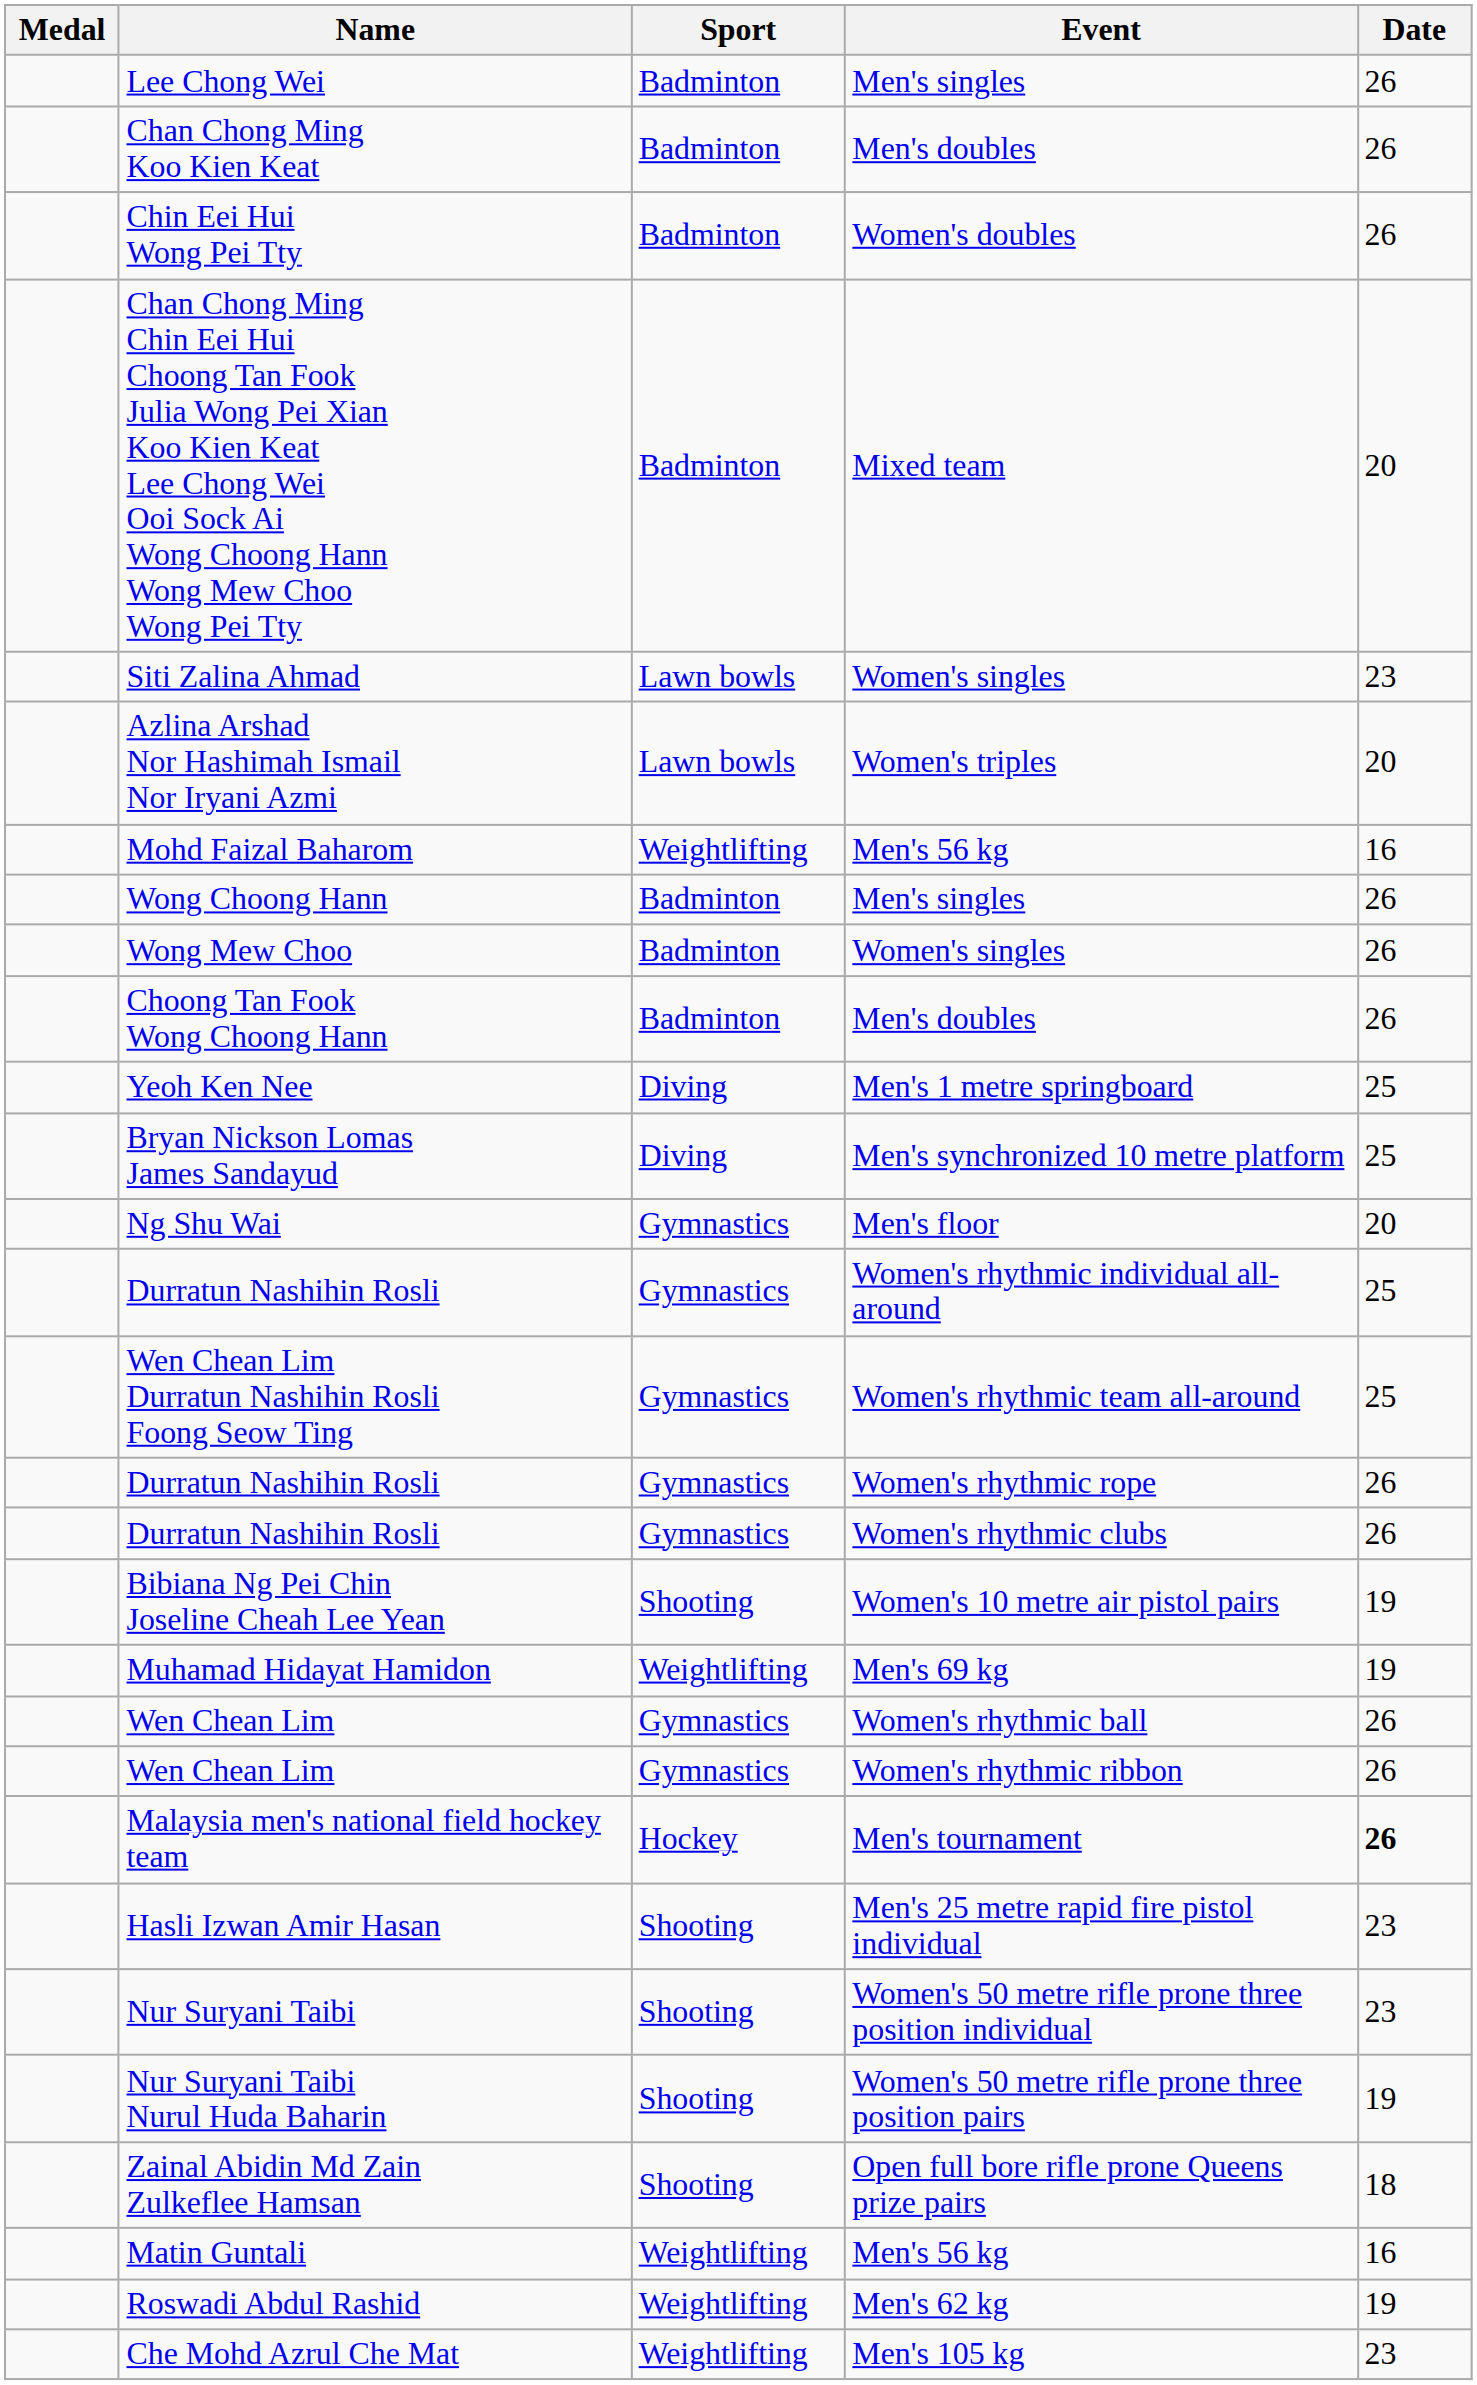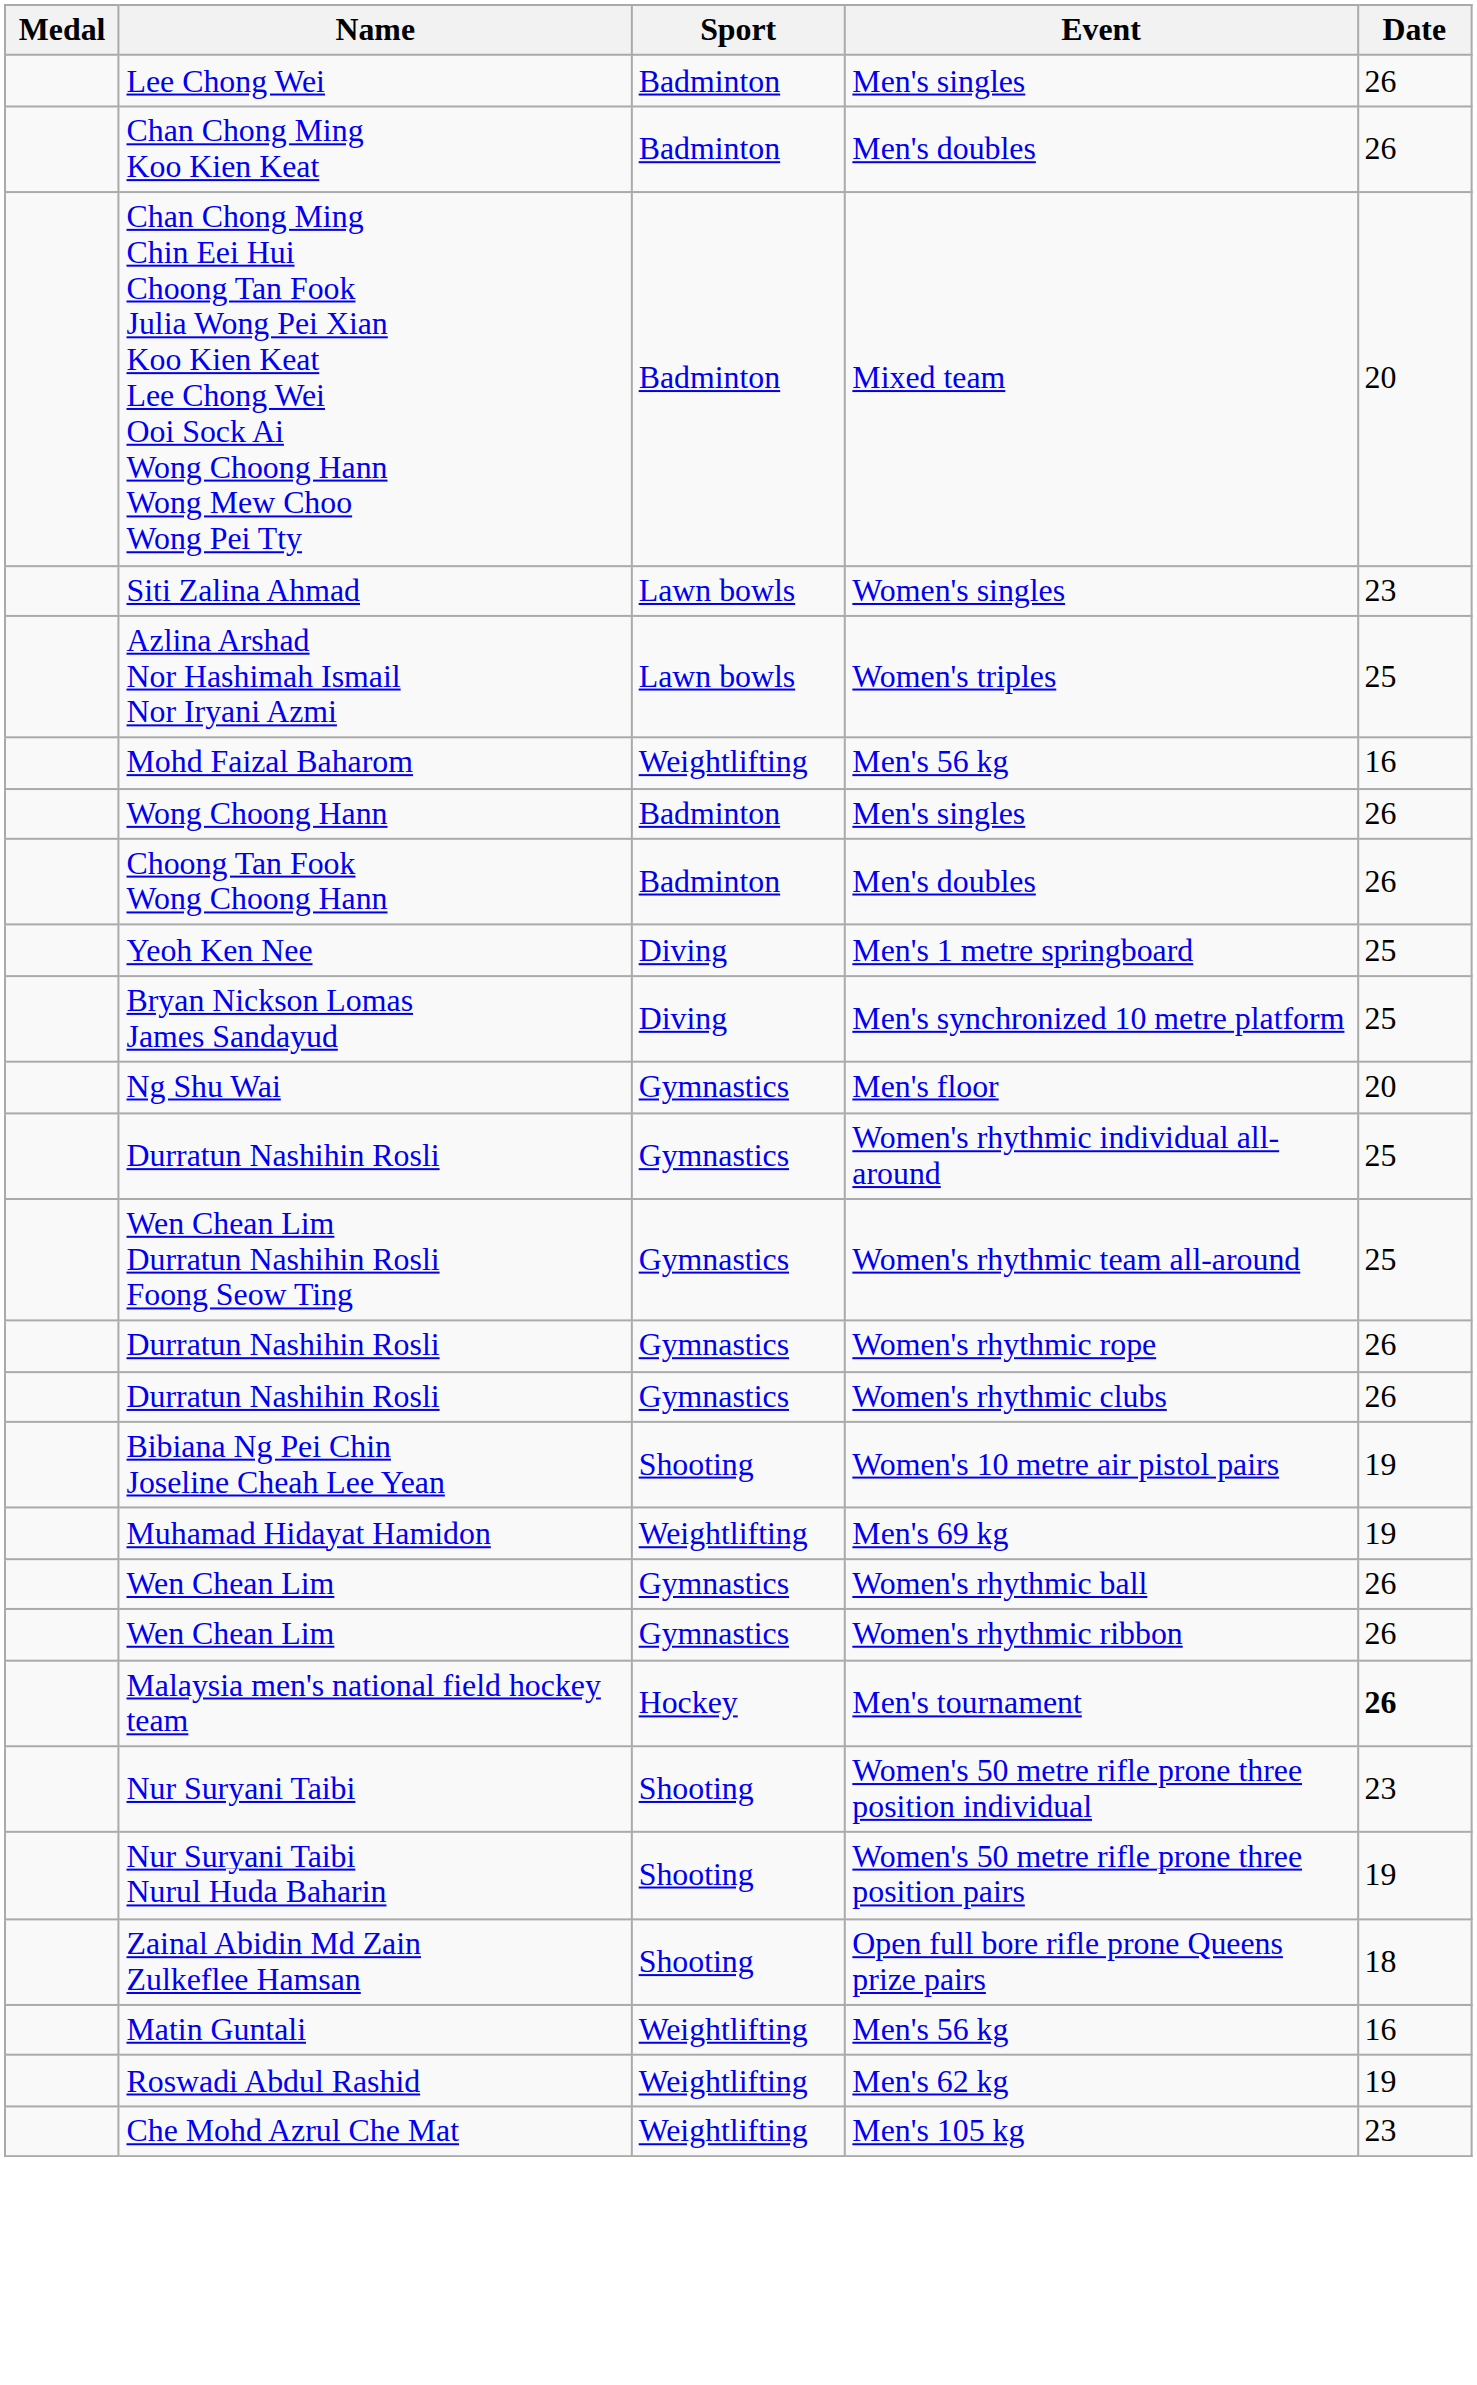 <table class="wikitable sortable" style="font-size:100%">
 <tr>
 <th width="50">Medal</th>
 <th width="250">Name</th>
 <th width="100">Sport</th>
 <th width="250">Event</th>
 <th width="50">Date</th>
 </tr>
 <tr>
 <td></td>
 <td><a href='#'>Lee Chong Wei</a></td>
 <td><a href='#'>Badminton</a></td>
 <td><a href='#'>Men's singles</a></td>
 <td>26</td>
 </tr>
 <tr>
 <td></td>
 <td><a href='#'>Chan Chong Ming</a><br><a href='#'>Koo Kien Keat</a></td>
 <td><a href='#'>Badminton</a></td>
 <td><a href='#'>Men's doubles</a></td>
 <td>26</td>
 </tr>
 <tr>
 <td></td>
-<td><a href='#'>Chin Eei Hui</a><br><a href='#'>Wong Pei Tty</a></td>
-<td><a href='#'>Badminton</a></td>
-<td><a href='#'>Women's doubles</a></td>
-<td>26</td>
-</tr>
-<tr>
-<td></td>
 <td><a href='#'>Chan Chong Ming</a><br><a href='#'>Chin Eei Hui</a><br><a href='#'>Choong Tan Fook</a><br><a href='#'>Julia Wong Pei Xian</a><br><a href='#'>Koo Kien Keat</a><br><a href='#'>Lee Chong Wei</a><br><a href='#'>Ooi Sock Ai</a><br><a href='#'>Wong Choong Hann</a><br><a href='#'>Wong Mew Choo</a><br><a href='#'>Wong Pei Tty</a></td>
 <td><a href='#'>Badminton</a></td>
 <td><a href='#'>Mixed team</a></td>
 <td>20</td>
 </tr>
 <tr>
 <td></td>
 <td><a href='#'>Siti Zalina Ahmad</a></td>
 <td><a href='#'>Lawn bowls</a></td>
 <td><a href='#'>Women's singles</a></td>
 <td>23</td>
 </tr>
 <tr>
 <td></td>
 <td><a href='#'>Azlina Arshad</a><br><a href='#'>Nor Hashimah Ismail</a><br><a href='#'>Nor Iryani Azmi</a></td>
 <td><a href='#'>Lawn bowls</a></td>
 <td><a href='#'>Women's triples</a></td>
-<td>20</td>
+<td>25</td>
 </tr>
 <tr>
 <td></td>
 <td><a href='#'>Mohd Faizal Baharom</a></td>
 <td><a href='#'>Weightlifting</a></td>
 <td><a href='#'>Men's 56 kg</a></td>
 <td>16</td>
 </tr>
 <tr>
 <td></td>
 <td><a href='#'>Wong Choong Hann</a></td>
 <td><a href='#'>Badminton</a></td>
 <td><a href='#'>Men's singles</a></td>
-<td>26</td>
-</tr>
-<tr>
-<td></td>
-<td><a href='#'>Wong Mew Choo</a></td>
-<td><a href='#'>Badminton</a></td>
-<td><a href='#'>Women's singles</a></td>
 <td>26</td>
 </tr>
 <tr>
 <td></td>
 <td><a href='#'>Choong Tan Fook</a><br><a href='#'>Wong Choong Hann</a></td>
 <td><a href='#'>Badminton</a></td>
 <td><a href='#'>Men's doubles</a></td>
 <td>26</td>
 </tr>
 <tr>
 <td></td>
 <td><a href='#'>Yeoh Ken Nee</a></td>
 <td><a href='#'>Diving</a></td>
 <td><a href='#'>Men's 1 metre springboard</a></td>
 <td>25</td>
 </tr>
 <tr>
 <td></td>
 <td><a href='#'>Bryan Nickson Lomas</a><br><a href='#'>James Sandayud</a></td>
 <td><a href='#'>Diving</a></td>
 <td><a href='#'>Men's synchronized 10 metre platform</a></td>
 <td>25</td>
 </tr>
 <tr>
 <td></td>
 <td><a href='#'>Ng Shu Wai</a></td>
 <td><a href='#'>Gymnastics</a></td>
 <td><a href='#'>Men's floor</a></td>
 <td>20</td>
 </tr>
 <tr>
 <td></td>
 <td><a href='#'>Durratun Nashihin Rosli</a></td>
 <td><a href='#'>Gymnastics</a></td>
 <td><a href='#'>Women's rhythmic individual all-around</a></td>
 <td>25</td>
 </tr>
 <tr>
 <td></td>
 <td><a href='#'>Wen Chean Lim</a><br><a href='#'>Durratun Nashihin Rosli</a><br><a href='#'>Foong Seow Ting</a></td>
 <td><a href='#'>Gymnastics</a></td>
 <td><a href='#'>Women's rhythmic team all-around</a></td>
 <td>25</td>
 </tr>
 <tr>
 <td></td>
 <td><a href='#'>Durratun Nashihin Rosli</a></td>
 <td><a href='#'>Gymnastics</a></td>
 <td><a href='#'>Women's rhythmic rope</a></td>
 <td>26</td>
 </tr>
 <tr>
 <td></td>
 <td><a href='#'>Durratun Nashihin Rosli</a></td>
 <td><a href='#'>Gymnastics</a></td>
 <td><a href='#'>Women's rhythmic clubs</a></td>
 <td>26</td>
 </tr>
 <tr>
 <td></td>
 <td><a href='#'>Bibiana Ng Pei Chin</a><br><a href='#'>Joseline Cheah Lee Yean</a></td>
 <td><a href='#'>Shooting</a></td>
 <td><a href='#'>Women's 10 metre air pistol pairs</a></td>
 <td>19</td>
 </tr>
 <tr>
 <td></td>
 <td><a href='#'>Muhamad Hidayat Hamidon</a></td>
 <td><a href='#'>Weightlifting</a></td>
 <td><a href='#'>Men's 69 kg</a></td>
 <td>19</td>
 </tr>
 <tr>
 <td></td>
 <td><a href='#'>Wen Chean Lim</a></td>
 <td><a href='#'>Gymnastics</a></td>
 <td><a href='#'>Women's rhythmic ball</a></td>
 <td>26</td>
 </tr>
 <tr>
 <td></td>
 <td><a href='#'>Wen Chean Lim</a></td>
 <td><a href='#'>Gymnastics</a></td>
 <td><a href='#'>Women's rhythmic ribbon</a></td>
 <td>26</td>
 </tr>
 <tr>
 <td></td>
 <td><a href='#'>Malaysia men's national field hockey team</a><br></td>
 <td><a href='#'>Hockey</a></td>
 <td><a href='#'>Men's tournament</a></td>
 <td><strong>26</strong></td>
 </tr>
 <tr>
 <td></td>
-<td><a href='#'>Hasli Izwan Amir Hasan</a></td>
-<td><a href='#'>Shooting</a></td>
-<td><a href='#'>Men's 25 metre rapid fire pistol individual</a></td>
-<td>23</td>
-</tr>
-<tr>
-<td></td>
 <td><a href='#'>Nur Suryani Taibi</a></td>
 <td><a href='#'>Shooting</a></td>
 <td><a href='#'>Women's 50 metre rifle prone three position individual</a></td>
 <td>23</td>
 </tr>
 <tr>
 <td></td>
 <td><a href='#'>Nur Suryani Taibi</a><br><a href='#'>Nurul Huda Baharin</a></td>
 <td><a href='#'>Shooting</a></td>
 <td><a href='#'>Women's 50 metre rifle prone three position pairs</a></td>
 <td>19</td>
 </tr>
 <tr>
 <td></td>
 <td><a href='#'>Zainal Abidin Md Zain</a><br><a href='#'>Zulkeflee Hamsan</a></td>
 <td><a href='#'>Shooting</a></td>
 <td><a href='#'>Open full bore rifle prone Queens prize pairs</a></td>
 <td>18</td>
 </tr>
 <tr>
 <td></td>
 <td><a href='#'>Matin Guntali</a></td>
 <td><a href='#'>Weightlifting</a></td>
 <td><a href='#'>Men's 56 kg</a></td>
 <td>16</td>
 </tr>
 <tr>
 <td></td>
 <td><a href='#'>Roswadi Abdul Rashid</a></td>
 <td><a href='#'>Weightlifting</a></td>
 <td><a href='#'>Men's 62 kg</a></td>
 <td>19</td>
 </tr>
 <tr>
 <td></td>
 <td><a href='#'>Che Mohd Azrul Che Mat</a></td>
 <td><a href='#'>Weightlifting</a></td>
 <td><a href='#'>Men's 105 kg</a></td>
 <td>23</td>
 </tr>
 </table>
